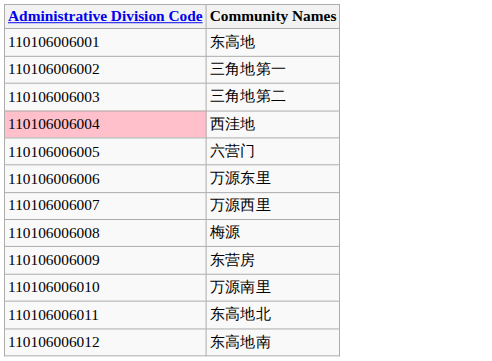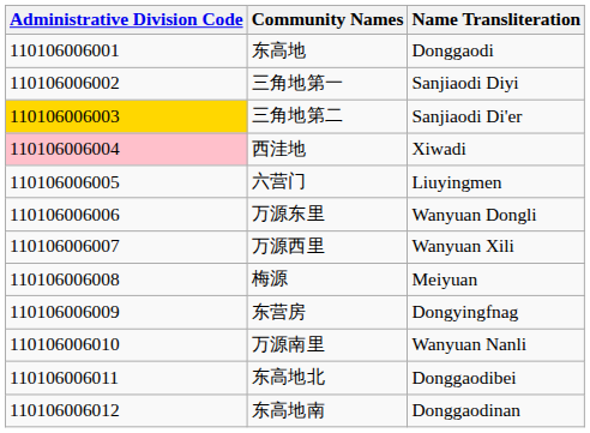 <table class="wikitable sortable">
 <tr>
 <th><a href='#'>Administrative Division Code</a></th>
 <th>Community Names</th>
+<th>Name Transliteration</th>
 </tr>
 <tr>
 <td>110106006001</td>
 <td>东高地</td>
+<td>Donggaodi</td>
 </tr>
 <tr>
 <td>110106006002</td>
 <td>三角地第一</td>
+<td>Sanjiaodi Diyi</td>
 </tr>
 <tr>
-<td>110106006003</td>
+<td style="background: gold;">110106006003</td>
 <td>三角地第二</td>
+<td>Sanjiaodi Di'er</td>
 </tr>
 <tr>
 <td style="background: pink;">110106006004</td>
 <td>西洼地</td>
+<td>Xiwadi</td>
 </tr>
 <tr>
 <td>110106006005</td>
 <td>六营门</td>
+<td>Liuyingmen</td>
 </tr>
 <tr>
 <td>110106006006</td>
 <td>万源东里</td>
+<td>Wanyuan Dongli</td>
 </tr>
 <tr>
 <td>110106006007</td>
 <td>万源西里</td>
+<td>Wanyuan Xili</td>
 </tr>
 <tr>
 <td>110106006008</td>
 <td>梅源</td>
+<td>Meiyuan</td>
 </tr>
 <tr>
 <td>110106006009</td>
 <td>东营房</td>
+<td>Dongyingfnag</td>
 </tr>
 <tr>
 <td>110106006010</td>
 <td>万源南里</td>
+<td>Wanyuan Nanli</td>
 </tr>
 <tr>
 <td>110106006011</td>
 <td>东高地北</td>
+<td>Donggaodibei</td>
 </tr>
 <tr>
 <td>110106006012</td>
 <td>东高地南</td>
+<td>Donggaodinan</td>
 </tr>
 </table>
